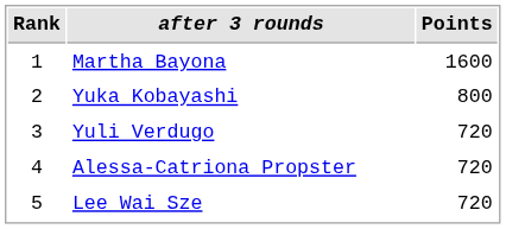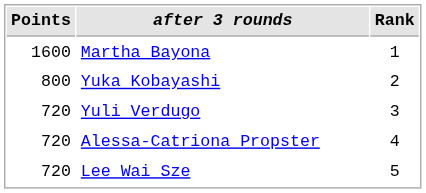 <table cellspacing="1" cellpadding="3" style="border:1px solid #aaa; font-size:90%;">
 <tr style="background:#e4e4e4;">
+<th style="border-bottom:1px solid #aaa; width:20px;">Points</th>
+<th style="border-bottom:1px solid #aaa; width:200px; white-space:nowrap;"><em>after 3 rounds</em> </th>
 <th style="border-bottom:1px solid #aaa; width:10px;">Rank</th>
-<th style="border-bottom:1px solid #aaa; width:200px; white-space:nowrap;"><em>after 3 rounds</em> </th>
-<th style="border-bottom:1px solid #aaa; width:20px;">Points</th>
 </tr>
 <tr>
+<td align=right>1600</td>
+<td> <a href='#'>Martha Bayona</a></td>
 <td align=center>1</td>
-<td> <a href='#'>Martha Bayona</a></td>
-<td align=right>1600</td>
 </tr>
 <tr>
+<td align=right>800</td>
+<td> <a href='#'>Yuka Kobayashi</a></td>
 <td align=center>2</td>
-<td> <a href='#'>Yuka Kobayashi</a></td>
-<td align=right>800</td>
 </tr>
 <tr>
+<td align=right>720</td>
+<td> <a href='#'>Yuli Verdugo</a></td>
 <td align=center>3</td>
-<td> <a href='#'>Yuli Verdugo</a></td>
-<td align=right>720</td>
 </tr>
 <tr>
+<td align=right>720</td>
+<td> <a href='#'>Alessa-Catriona Propster</a></td>
 <td align=center>4</td>
-<td> <a href='#'>Alessa-Catriona Propster</a></td>
-<td align=right>720</td>
 </tr>
 <tr>
+<td align=right>720</td>
+<td> <a href='#'>Lee Wai Sze</a></td>
 <td align=center>5</td>
-<td> <a href='#'>Lee Wai Sze</a></td>
-<td align=right>720</td>
 </tr>
 </table>
